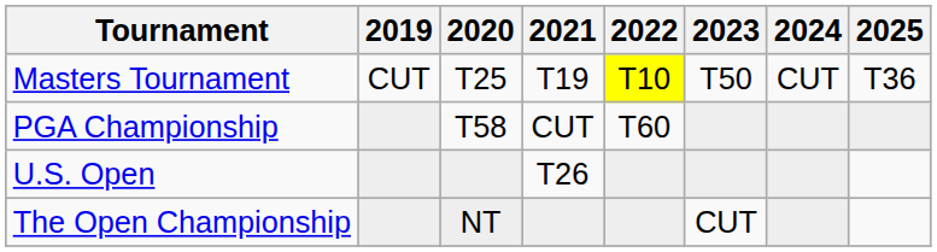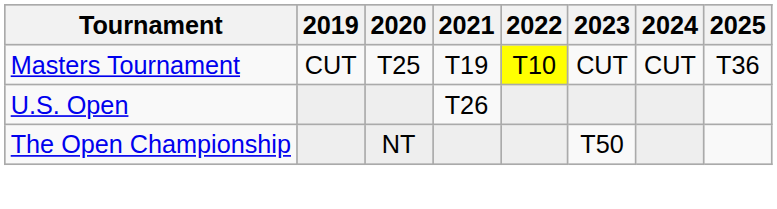 <table class="wikitable" style="font-size:95%;text-align:center;">
 <tr>
 <th>Tournament</th>
 <th>2019</th>
 <th>2020</th>
 <th>2021</th>
 <th>2022</th>
 <th>2023</th>
 <th>2024</th>
 <th>2025</th>
 </tr>
 <tr>
 <td align=left><a href='#'>Masters Tournament</a></td>
 <td>CUT</td>
 <td>T25</td>
 <td>T19</td>
 <td style="background:yellow;">T10</td>
-<td>T50</td>
+<td>CUT</td>
 <td>CUT</td>
 <td>T36</td>
-</tr>
-<tr>
-<td align=left><a href='#'>PGA Championship</a></td>
-<td style="background:#eeeeee;"></td>
-<td>T58</td>
-<td>CUT</td>
-<td>T60</td>
-<td style="background:#eeeeee;"></td>
-<td style="background:#eeeeee;"></td>
-<td style="background:#eeeeee;"></td>
 </tr>
 <tr>
 <td align=left><a href='#'>U.S. Open</a></td>
 <td style="background:#eeeeee;"></td>
 <td style="background:#eeeeee;"></td>
 <td>T26</td>
 <td style="background:#eeeeee;"></td>
 <td style="background:#eeeeee;"></td>
 <td style="background:#eeeeee;"></td>
 <td></td>
 </tr>
 <tr>
 <td align=left><a href='#'>The Open Championship</a></td>
 <td style="background:#eeeeee;"></td>
 <td style="background:#eeeeee;">NT</td>
 <td style="background:#eeeeee;"></td>
 <td style="background:#eeeeee;"></td>
-<td>CUT</td>
+<td>T50</td>
 <td style="background:#eeeeee;"></td>
 <td></td>
 </tr>
 </table>
